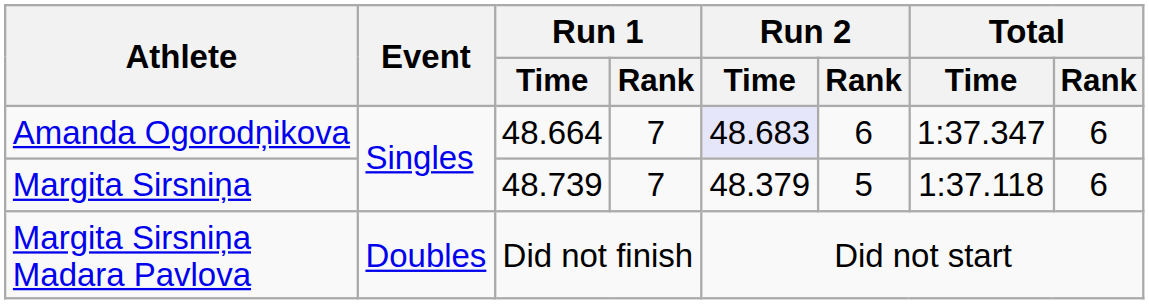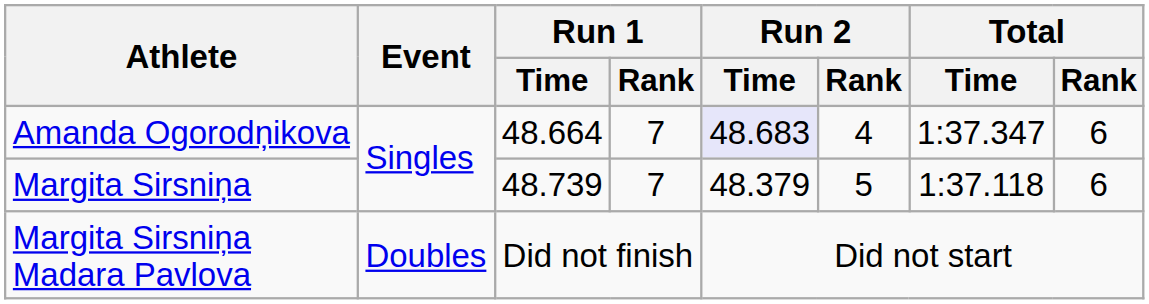 <table class="wikitable" style="font-size:90%">
 <tr>
 <th rowspan="2">Athlete</th>
 <th rowspan="2">Event</th>
 <th colspan="2">Run 1</th>
 <th colspan="2">Run 2</th>
 <th colspan="2">Total</th>
 </tr>
 <tr style="font-size:95%">
 <th>Time</th>
 <th>Rank</th>
 <th>Time</th>
 <th>Rank</th>
 <th>Time</th>
 <th>Rank</th>
 </tr>
 <tr align="center">
 <td align="left"><a href='#'>Amanda Ogorodņikova</a></td>
 <td rowspan="2" align="left"><a href='#'>Singles</a></td>
 <td>48.664</td>
 <td>7</td>
 <td style="background: lavender;">48.683</td>
-<td>6</td>
+<td>4</td>
 <td>1:37.347</td>
 <td>6</td>
 </tr>
 <tr align="center">
 <td align="left"><a href='#'>Margita Sirsniņa</a></td>
 <td>48.739</td>
 <td>7</td>
 <td>48.379</td>
 <td>5</td>
 <td>1:37.118</td>
 <td>6</td>
 </tr>
 <tr align="center">
 <td align="left"><a href='#'>Margita Sirsniņa</a><br><a href='#'>Madara Pavlova</a></td>
 <td align="left"><a href='#'>Doubles</a></td>
 <td colspan=2>Did not finish</td>
 <td colspan=4>Did not start</td>
 </tr>
 </table>
